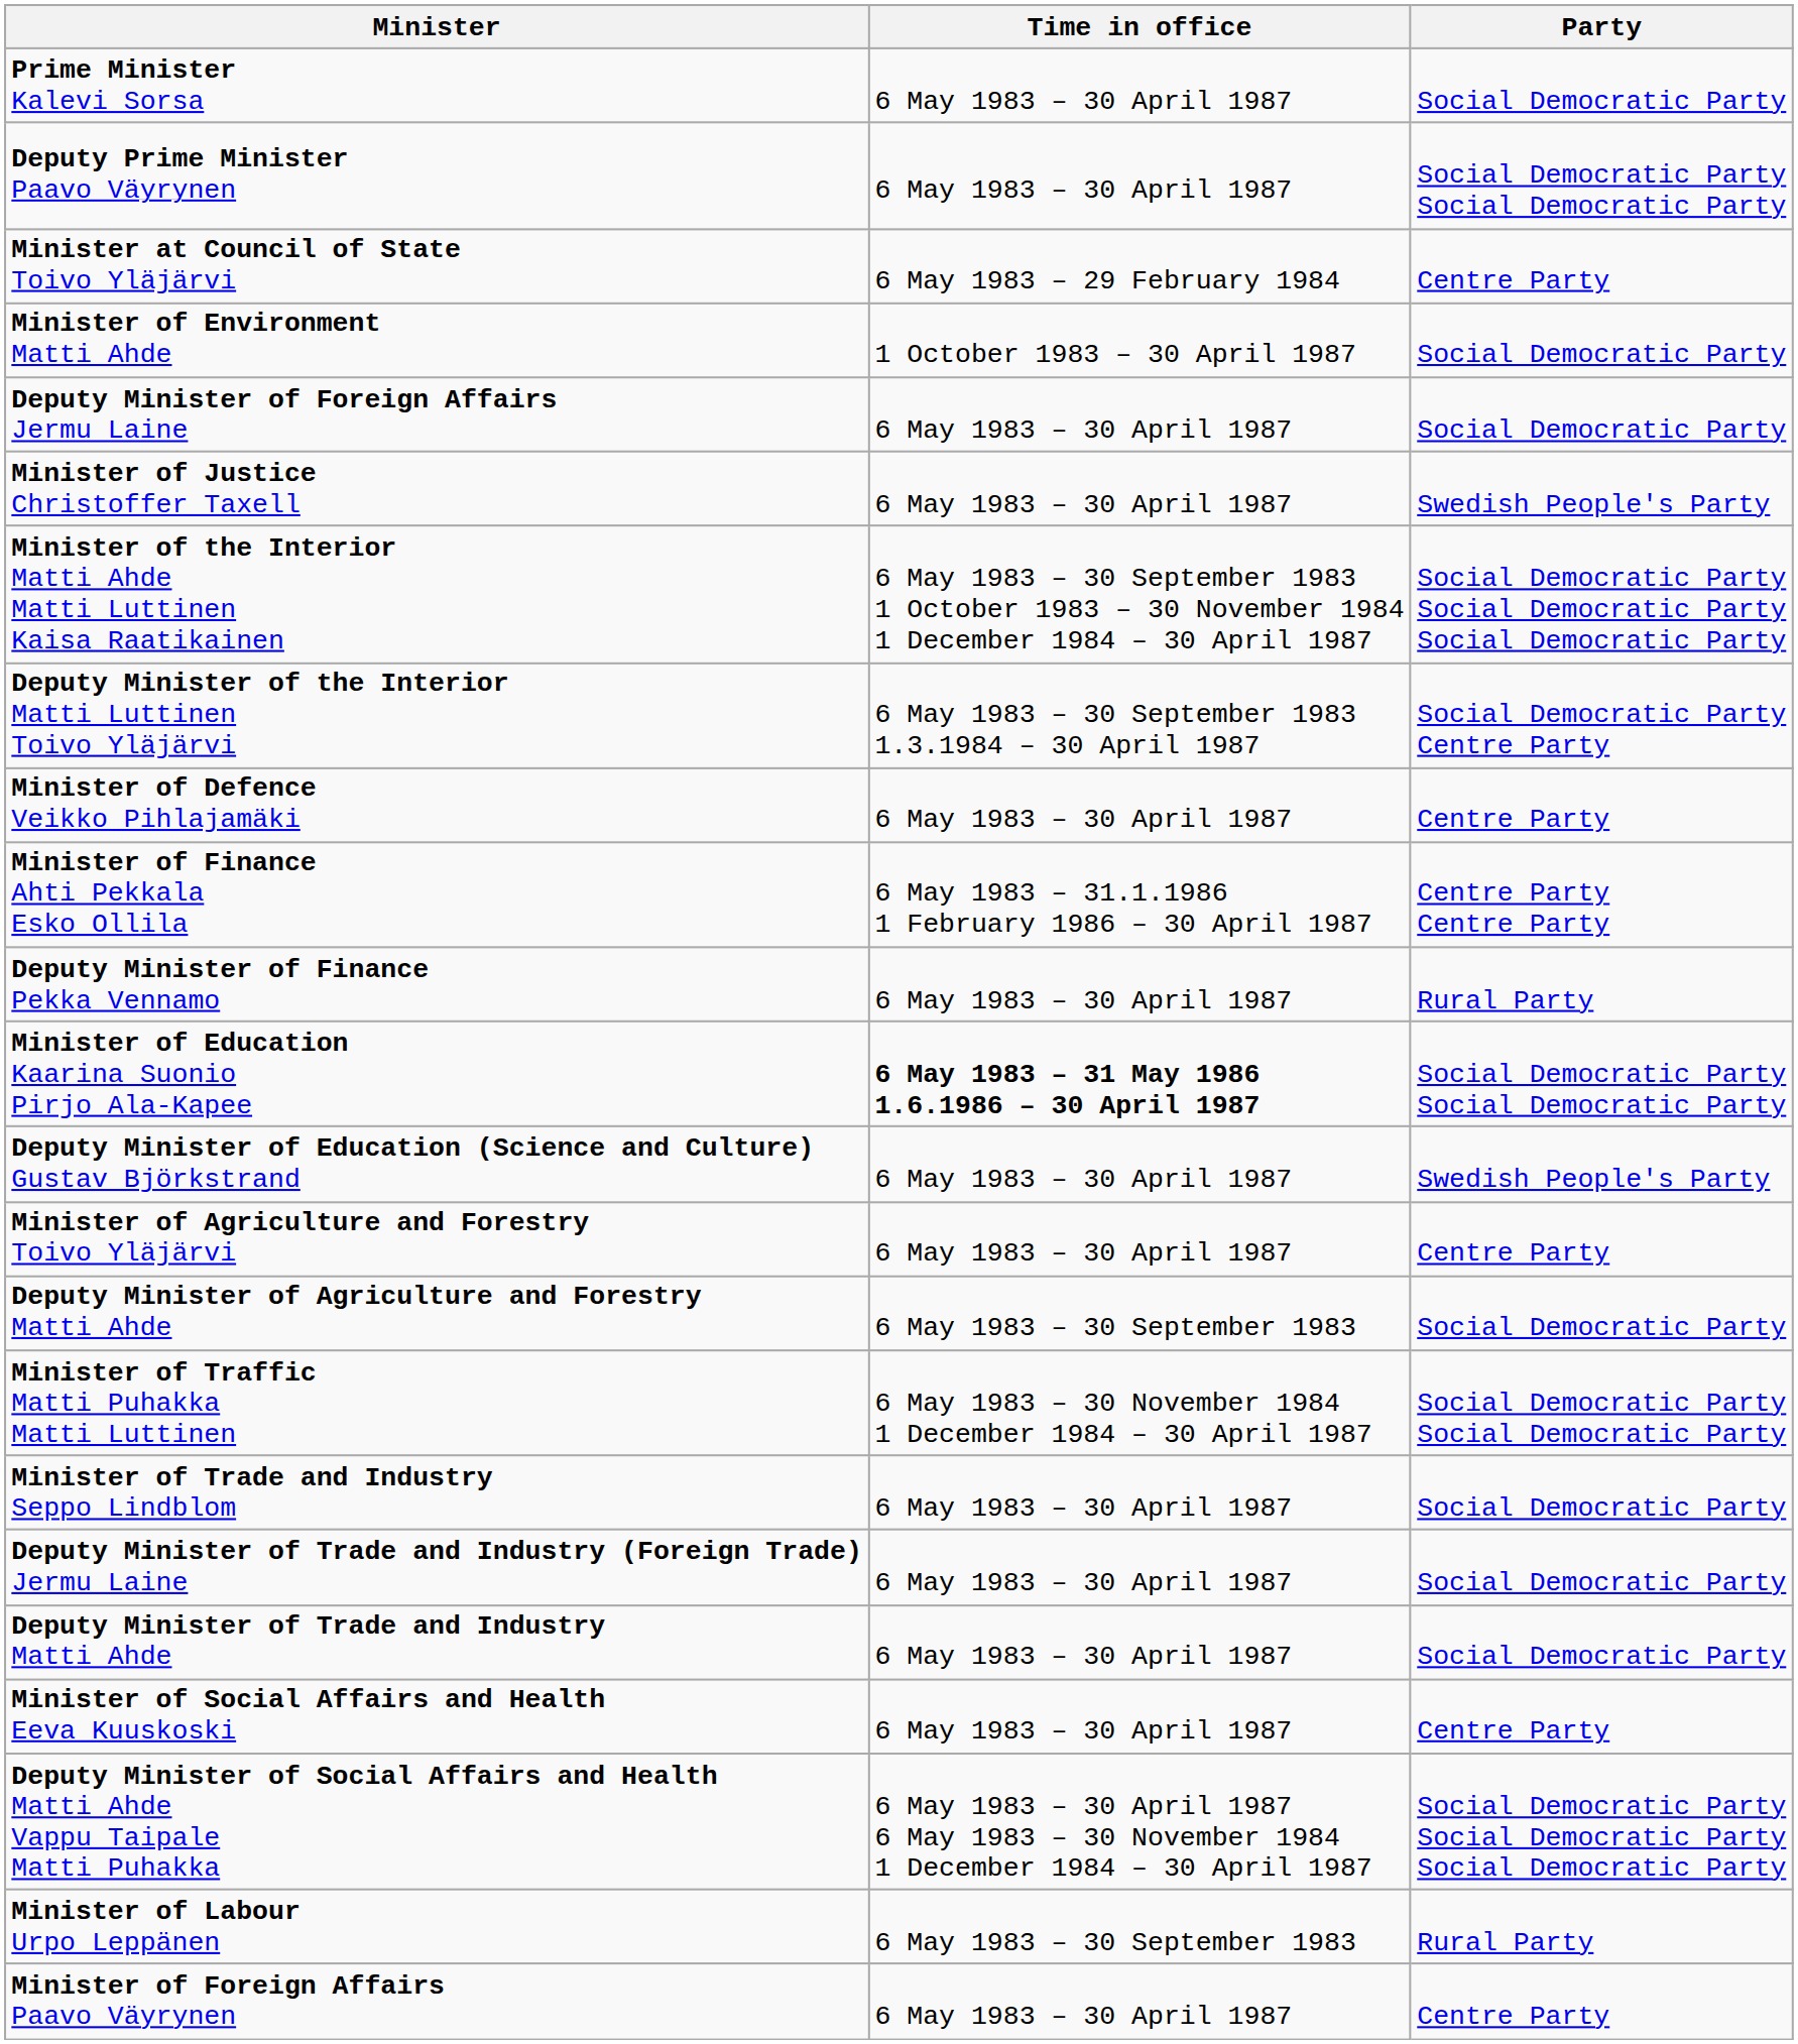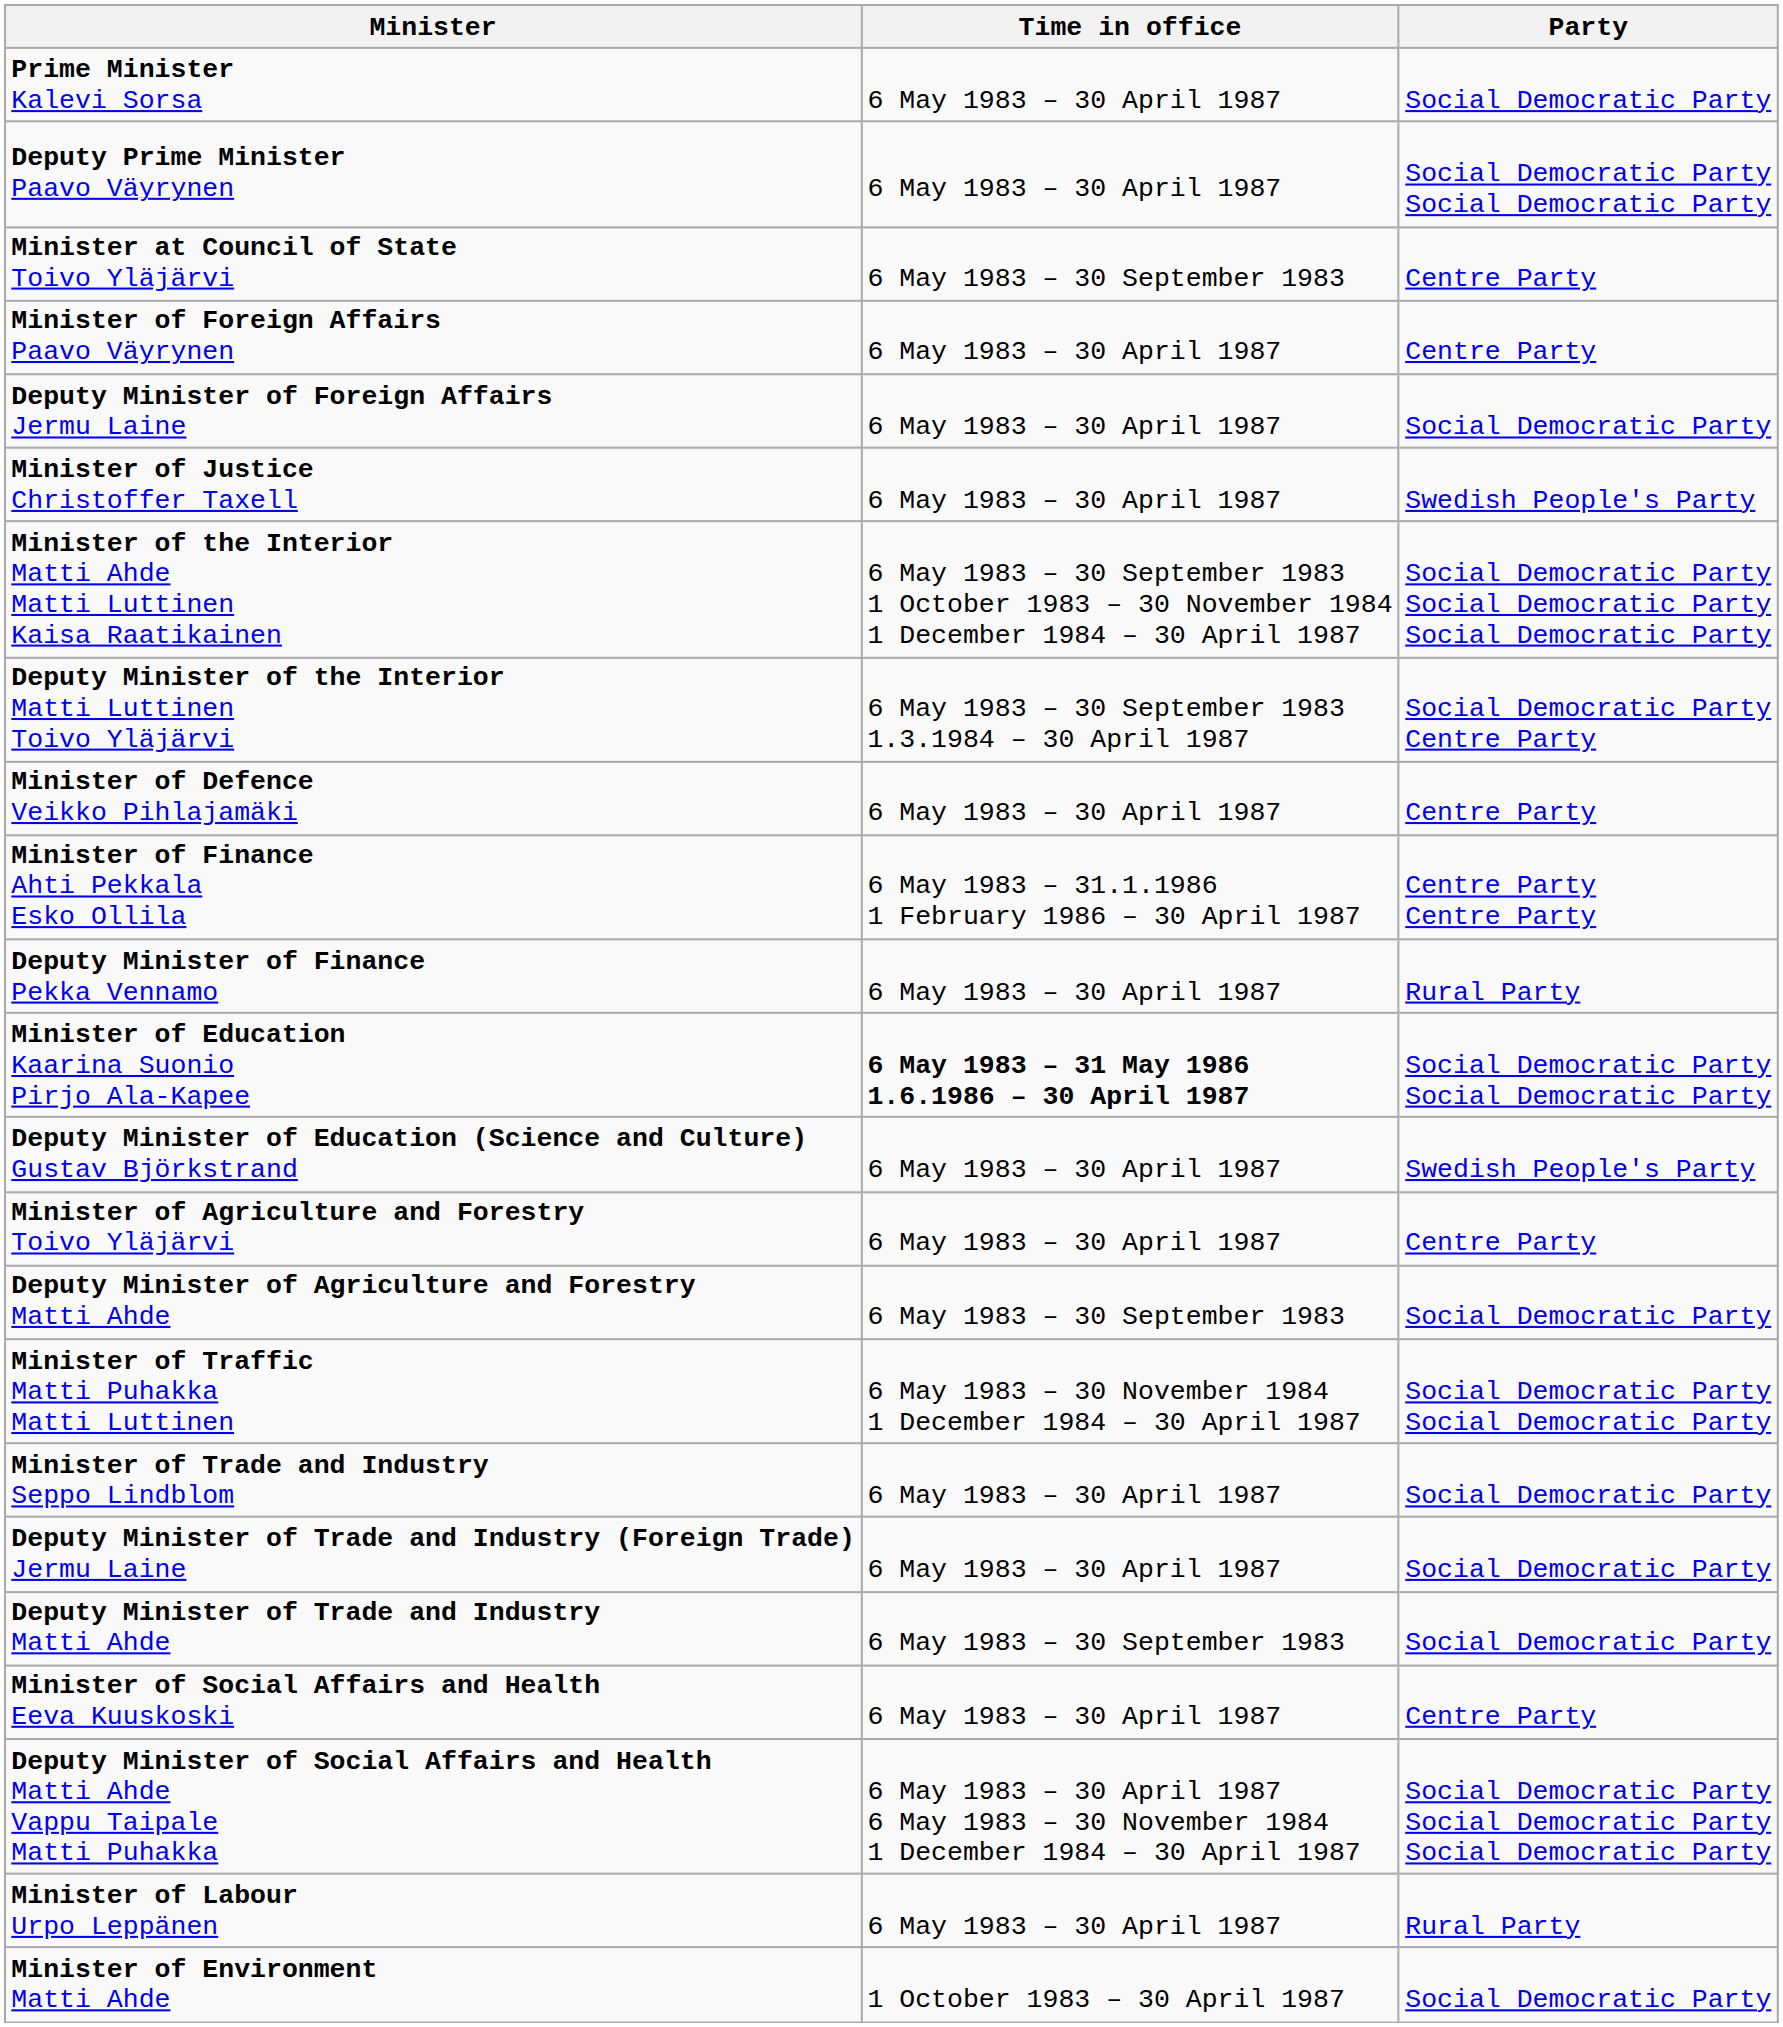 <table class="wikitable">
 <tr>
 <th>Minister</th>
 <th>Time in office</th>
 <th>Party</th>
 </tr>
 <tr>
 <td><strong>Prime Minister</strong><br><a href='#'>Kalevi Sorsa</a></td>
 <td><br>6 May 1983 – 30 April 1987</td>
 <td><br><a href='#'>Social Democratic Party</a></td>
 </tr>
 <tr>
 <td><strong>Deputy Prime Minister</strong> <br><a href='#'>Paavo Väyrynen</a></td>
 <td><br>6 May 1983 – 30 April 1987</td>
 <td><br><a href='#'>Social Democratic Party</a> <br><a href='#'>Social Democratic Party</a></td>
 </tr>
 <tr>
 <td><strong>Minister at Council of State</strong><br><a href='#'>Toivo Yläjärvi</a></td>
-<td><br>6 May 1983 – 29 February 1984</td>
+<td><br>6 May 1983 – 30 September 1983</td>
 <td><br><a href='#'>Centre Party</a></td>
 </tr>
 <tr>
-<td><strong>Minister of Environment</strong><br><a href='#'>Matti Ahde</a></td>
-<td><br>1 October 1983 – 30 April 1987</td>
-<td><br><a href='#'>Social Democratic Party</a></td>
+<td><strong>Minister of Foreign Affairs</strong><br><a href='#'>Paavo Väyrynen</a></td>
+<td><br>6 May 1983 – 30 April 1987</td>
+<td><br><a href='#'>Centre Party</a></td>
 </tr>
 <tr>
 <td><strong>Deputy Minister of Foreign Affairs</strong><br><a href='#'>Jermu Laine</a></td>
 <td><br>6 May 1983 – 30 April 1987</td>
 <td><br><a href='#'>Social Democratic Party</a></td>
 </tr>
 <tr>
 <td><strong>Minister of Justice</strong><br><a href='#'>Christoffer Taxell</a></td>
 <td><br> 6 May 1983 – 30 April 1987</td>
 <td><br><a href='#'>Swedish People's Party</a></td>
 </tr>
 <tr>
 <td><strong>Minister of the Interior</strong><br><a href='#'>Matti Ahde</a> <br><a href='#'>Matti Luttinen</a> <br><a href='#'>Kaisa Raatikainen</a></td>
 <td><br>6 May 1983 – 30 September 1983 <br>1 October 1983 – 30 November 1984 <br>1 December 1984 – 30 April 1987</td>
 <td><br><a href='#'>Social Democratic Party</a> <br><a href='#'>Social Democratic Party</a> <br><a href='#'>Social Democratic Party</a></td>
 </tr>
 <tr>
 <td><strong>Deputy Minister of the Interior</strong><br><a href='#'>Matti Luttinen</a> <br><a href='#'>Toivo Yläjärvi</a></td>
 <td><br>6 May 1983 – 30 September 1983 <br>1.3.1984 – 30 April 1987</td>
 <td><br><a href='#'>Social Democratic Party</a> <br><a href='#'>Centre Party</a></td>
 </tr>
 <tr>
 <td><strong>Minister of Defence</strong><br><a href='#'>Veikko Pihlajamäki</a></td>
 <td><br>6 May 1983 – 30 April 1987</td>
 <td><br><a href='#'>Centre Party</a></td>
 </tr>
 <tr>
 <td><strong>Minister of Finance</strong><br><a href='#'>Ahti Pekkala</a> <br><a href='#'>Esko Ollila</a></td>
 <td><br>6 May 1983 – 31.1.1986 <br>1 February 1986 – 30 April 1987</td>
 <td><br><a href='#'>Centre Party</a> <br> <a href='#'>Centre Party</a></td>
 </tr>
 <tr>
 <td><strong>Deputy Minister of Finance</strong><br><a href='#'>Pekka Vennamo</a></td>
 <td><br>6 May 1983 – 30 April 1987</td>
 <td><br><a href='#'>Rural Party</a></td>
 </tr>
 <tr>
 <td><strong>Minister of Education</strong><br><a href='#'>Kaarina Suonio</a> <br><a href='#'>Pirjo Ala-Kapee</a></td>
 <td><strong><br>6 May 1983 – 31 May 1986 <br>1.6.1986 – 30 April 1987</strong></td>
 <td><br><a href='#'>Social Democratic Party</a> <br><a href='#'>Social Democratic Party</a></td>
 </tr>
 <tr>
 <td><strong>Deputy Minister of Education (Science and Culture)</strong> <br><a href='#'>Gustav Björkstrand</a></td>
 <td><br>6 May 1983 – 30 April 1987</td>
 <td><br><a href='#'>Swedish People's Party</a></td>
 </tr>
 <tr>
 <td><strong>Minister of Agriculture and Forestry</strong><br><a href='#'>Toivo Yläjärvi</a></td>
 <td><br>6 May 1983 – 30 April 1987</td>
 <td><br><a href='#'>Centre Party</a></td>
 </tr>
 <tr>
 <td><strong>Deputy Minister of Agriculture and Forestry</strong><br><a href='#'>Matti Ahde</a></td>
 <td><br>6 May 1983 – 30 September 1983</td>
 <td><br><a href='#'>Social Democratic Party</a></td>
 </tr>
 <tr>
 <td><strong>Minister of Traffic</strong><br><a href='#'>Matti Puhakka</a> <br><a href='#'>Matti Luttinen</a></td>
 <td><br>6 May 1983 – 30 November 1984 <br>1 December 1984 – 30 April 1987</td>
 <td><br><a href='#'>Social Democratic Party</a> <br><a href='#'>Social Democratic Party</a></td>
 </tr>
 <tr>
 <td><strong>Minister of Trade and Industry</strong><br><a href='#'>Seppo Lindblom</a></td>
 <td><br>6 May 1983 – 30 April 1987</td>
 <td><br><a href='#'>Social Democratic Party</a></td>
 </tr>
 <tr>
 <td><strong>Deputy Minister of Trade and Industry (Foreign Trade)</strong><br><a href='#'>Jermu Laine</a></td>
 <td><br>6 May 1983 – 30 April 1987</td>
 <td><br><a href='#'>Social Democratic Party</a></td>
 </tr>
 <tr>
 <td><strong>Deputy Minister of Trade and Industry</strong><br><a href='#'>Matti Ahde</a></td>
-<td><br>6 May 1983 – 30 April 1987</td>
+<td><br>6 May 1983 – 30 September 1983</td>
 <td><br><a href='#'>Social Democratic Party</a></td>
 </tr>
 <tr>
 <td><strong>Minister of Social Affairs and Health</strong><br><a href='#'>Eeva Kuuskoski</a></td>
 <td><br>6 May 1983 – 30 April 1987</td>
 <td><br><a href='#'>Centre Party</a></td>
 </tr>
 <tr>
 <td><strong>Deputy Minister of Social Affairs and Health</strong><br><a href='#'>Matti Ahde</a> <br><a href='#'>Vappu Taipale</a><br> <a href='#'>Matti Puhakka</a></td>
 <td><br>6 May 1983 – 30 April 1987<br>6 May 1983 – 30 November 1984<br>1 December 1984	– 30 April 1987</td>
 <td><br><a href='#'>Social Democratic Party</a> <br><a href='#'>Social Democratic Party</a> <br><a href='#'>Social Democratic Party</a></td>
 </tr>
 <tr>
 <td><strong>Minister of Labour</strong><br><a href='#'>Urpo Leppänen</a></td>
-<td><br>6 May 1983 – 30 September 1983</td>
+<td><br>6 May 1983 – 30 April 1987</td>
 <td><br><a href='#'>Rural Party</a></td>
 </tr>
 <tr>
-<td><strong>Minister of Foreign Affairs</strong><br><a href='#'>Paavo Väyrynen</a></td>
-<td><br>6 May 1983 – 30 April 1987</td>
-<td><br><a href='#'>Centre Party</a></td>
+<td><strong>Minister of Environment</strong><br><a href='#'>Matti Ahde</a></td>
+<td><br>1 October 1983 – 30 April 1987</td>
+<td><br><a href='#'>Social Democratic Party</a></td>
 </tr>
 </table>
